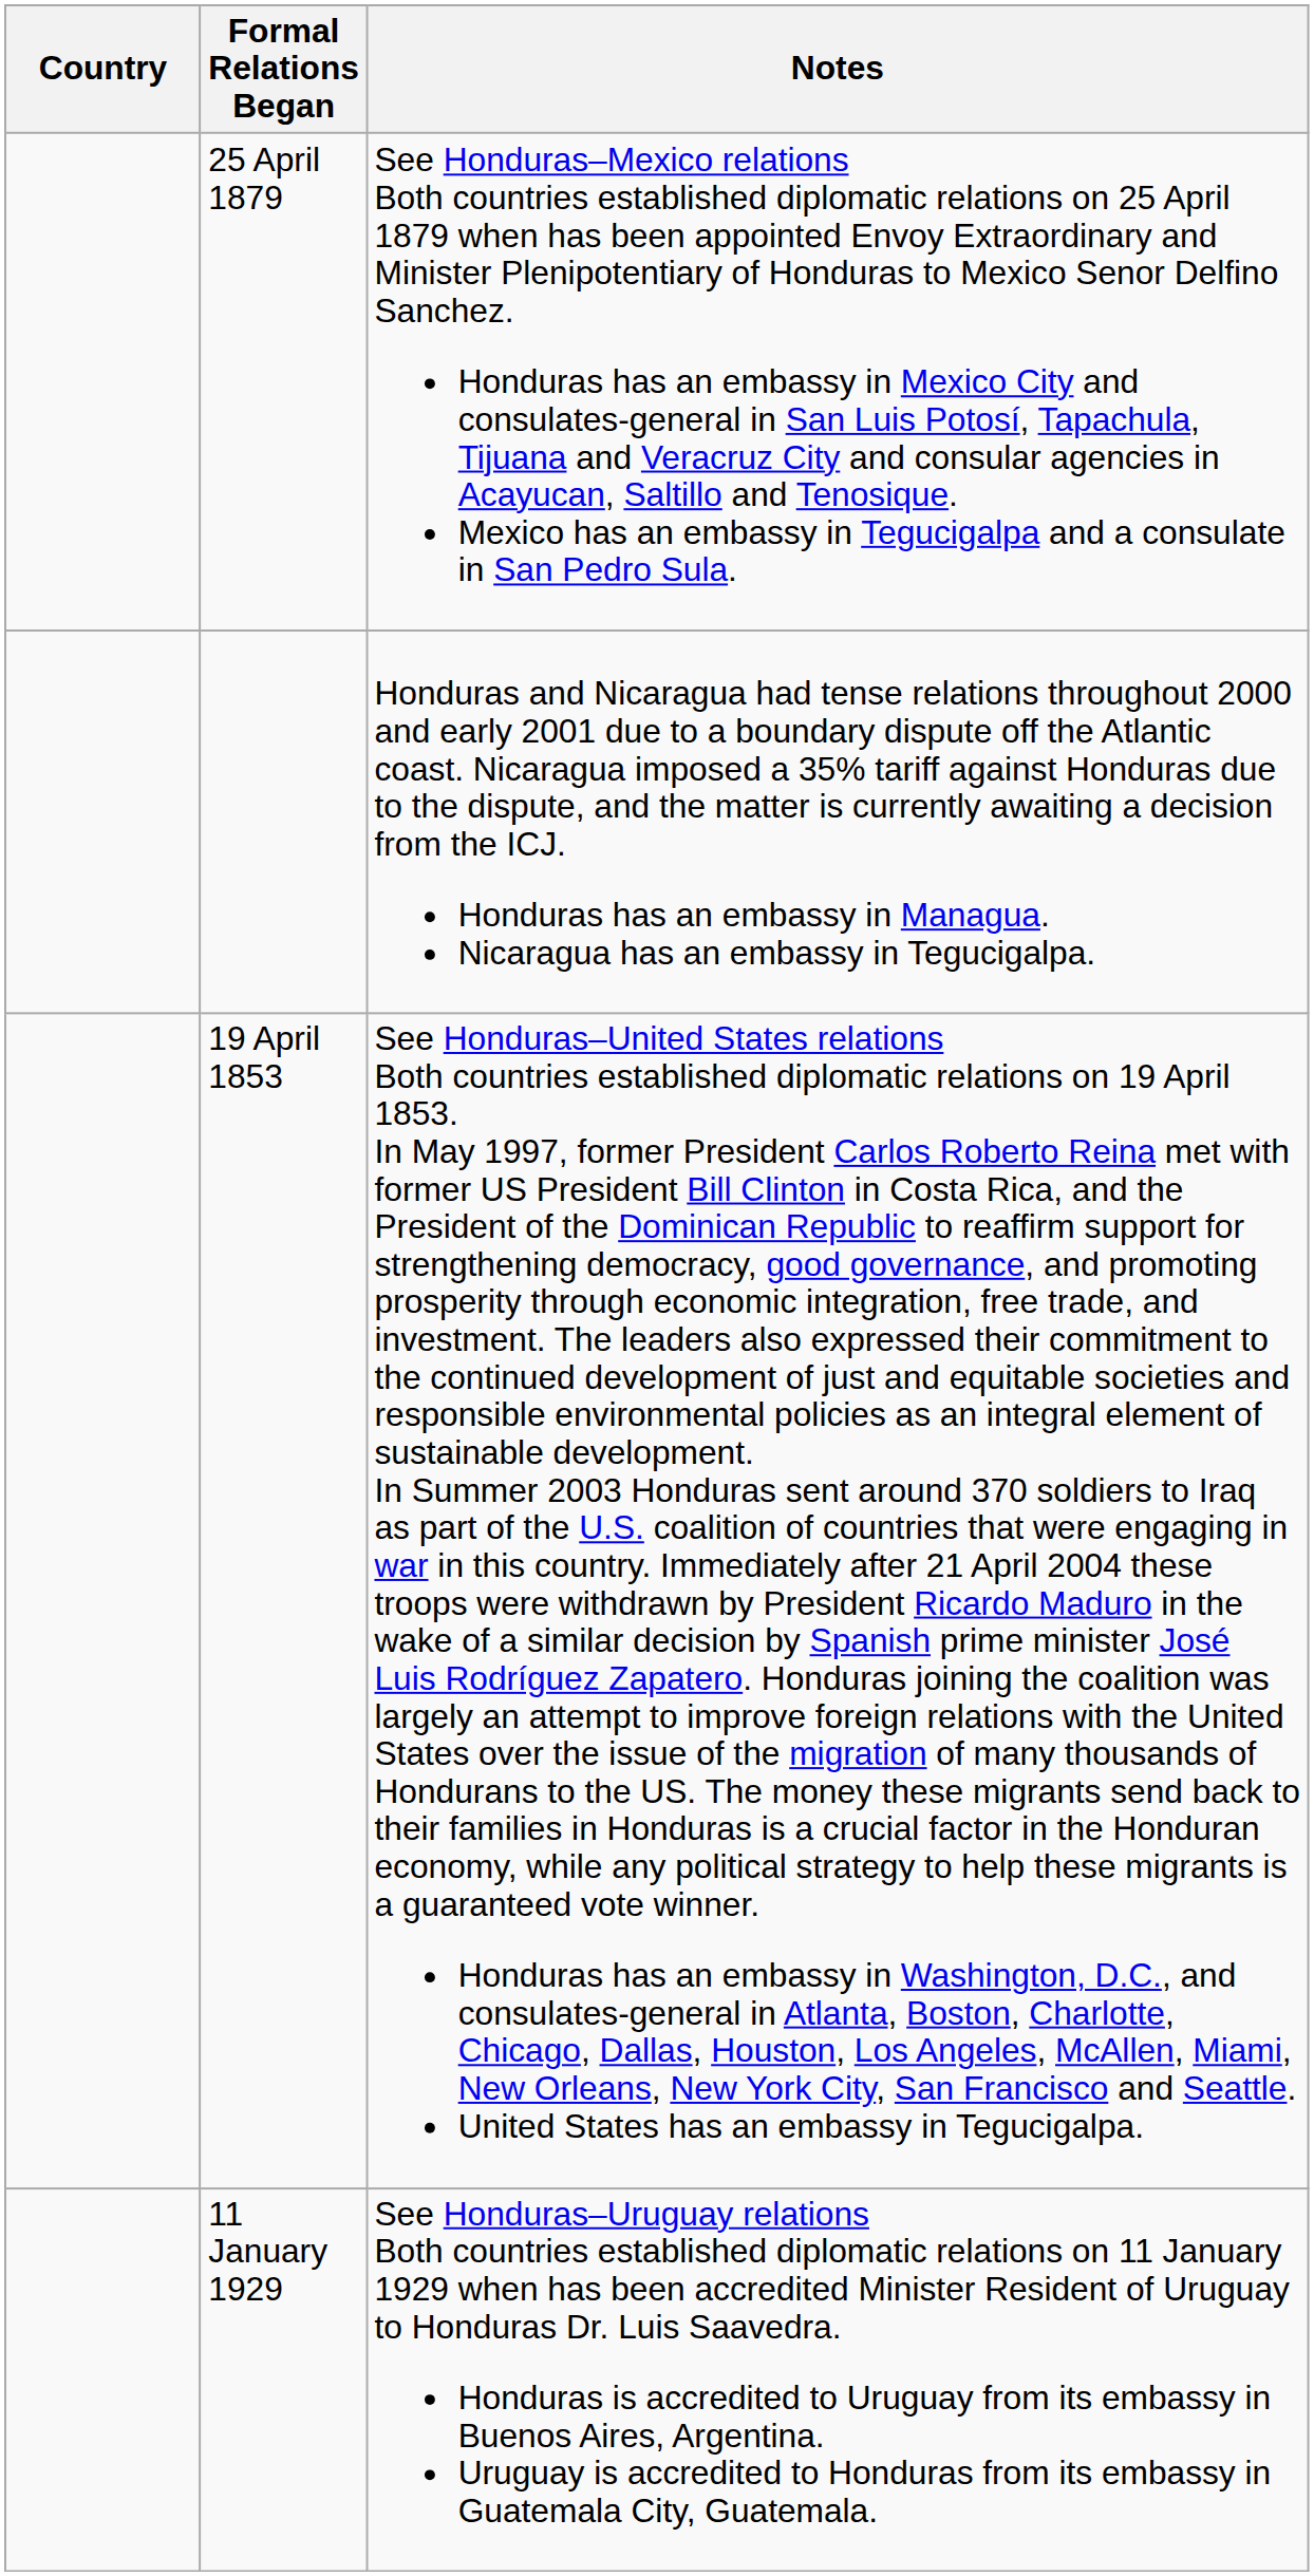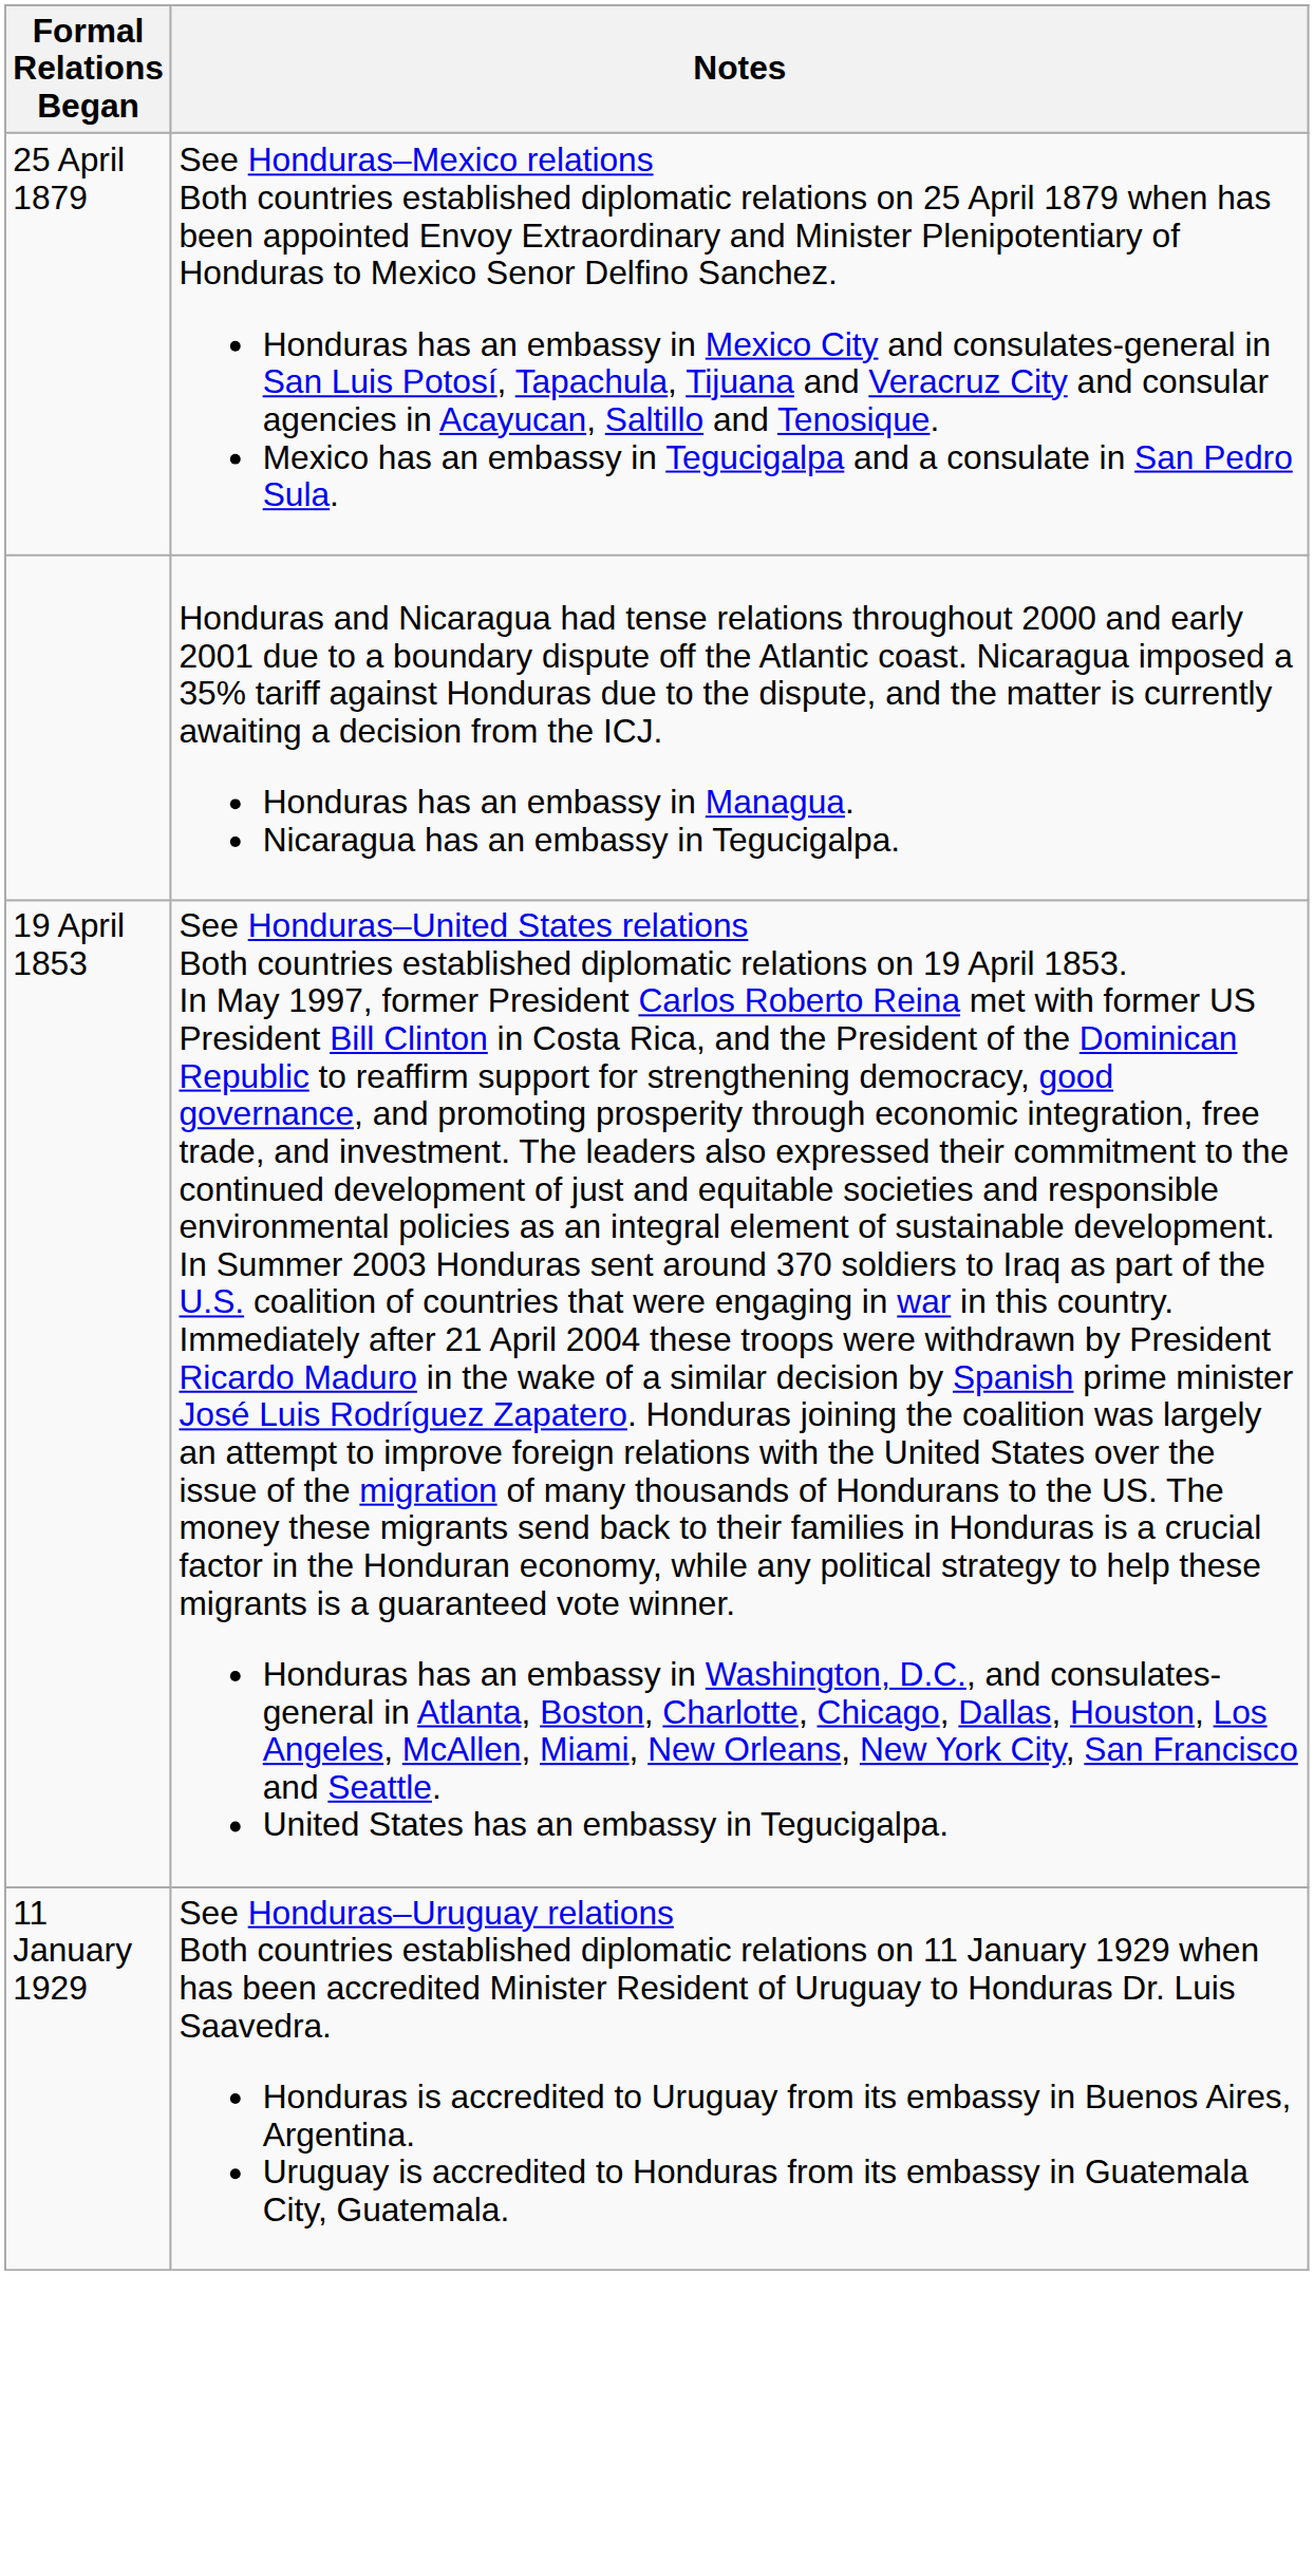 <table class="wikitable sortable" style="width:100%; margin:auto;">
 <tr>
-<th style="width:15%;">Country</th>
 <th style="width:12%;">Formal Relations Began</th>
 <th>Notes</th>
 </tr>
 <tr valign="top">
-<td></td>
 <td>25 April 1879</td>
 <td>See <a href='#'>Honduras–Mexico relations</a><br>Both countries established diplomatic relations on 25 April 1879 when has been appointed Envoy Extraordinary and Minister Plenipotentiary of Honduras to Mexico Senor Delfino Sanchez.<ul><li>Honduras has an embassy in <a href='#'>Mexico City</a> and consulates-general in <a href='#'>San Luis Potosí</a>, <a href='#'>Tapachula</a>, <a href='#'>Tijuana</a> and <a href='#'>Veracruz City</a> and consular agencies in <a href='#'>Acayucan</a>, <a href='#'>Saltillo</a> and <a href='#'>Tenosique</a>.</li><li>Mexico has an embassy in <a href='#'>Tegucigalpa</a> and a consulate in <a href='#'>San Pedro Sula</a>.</li></ul></td>
 </tr>
 <tr valign="top">
 <td></td>
-<td></td>
 <td><br>Honduras and Nicaragua had tense relations throughout 2000 and early 2001 due to a boundary dispute off the Atlantic coast. Nicaragua imposed a 35% tariff against Honduras due to the dispute, and the matter is currently awaiting a decision from the ICJ.<ul><li>Honduras has an embassy in <a href='#'>Managua</a>.</li><li>Nicaragua has an embassy in Tegucigalpa.</li></ul></td>
 </tr>
 <tr valign="top">
-<td></td>
 <td>19 April 1853</td>
 <td>See <a href='#'>Honduras–United States relations</a><br>Both countries established diplomatic relations on 19 April 1853.<br>In May 1997, former President <a href='#'>Carlos Roberto Reina</a> met with former US President <a href='#'>Bill Clinton</a> in Costa Rica, and the President of the <a href='#'>Dominican Republic</a> to reaffirm support for strengthening democracy, <a href='#'>good governance</a>, and promoting prosperity through economic integration, free trade, and investment. The leaders also expressed their commitment to the continued development of just and equitable societies and responsible environmental policies as an integral element of sustainable development.<br>In Summer 2003 Honduras sent around 370 soldiers to Iraq as part of the <a href='#'>U.S.</a> coalition of countries that were engaging in <a href='#'>war</a> in this country. Immediately after 21 April 2004 these troops were withdrawn by President <a href='#'>Ricardo Maduro</a> in the wake of a similar decision by <a href='#'>Spanish</a> prime minister <a href='#'>José Luis Rodríguez Zapatero</a>. Honduras joining the coalition was largely an attempt to improve foreign relations with the United States over the issue of the <a href='#'>migration</a> of many thousands of Hondurans to the US. The money these migrants send back to their families in Honduras is a crucial factor in the Honduran economy, while any political strategy to help these migrants is a guaranteed vote winner.<ul><li>Honduras has an embassy in <a href='#'>Washington, D.C.</a>, and consulates-general in <a href='#'>Atlanta</a>, <a href='#'>Boston</a>, <a href='#'>Charlotte</a>, <a href='#'>Chicago</a>, <a href='#'>Dallas</a>, <a href='#'>Houston</a>, <a href='#'>Los Angeles</a>, <a href='#'>McAllen</a>, <a href='#'>Miami</a>, <a href='#'>New Orleans</a>, <a href='#'>New York City</a>, <a href='#'>San Francisco</a> and <a href='#'>Seattle</a>.</li><li>United States has an embassy in Tegucigalpa.</li></ul></td>
 </tr>
 <tr valign="top">
-<td></td>
 <td>11 January 1929</td>
 <td>See <a href='#'>Honduras–Uruguay relations</a><br>Both countries established diplomatic relations on 11 January 1929 when has been accredited Minister Resident of Uruguay to Honduras Dr. Luis Saavedra.<ul><li>Honduras is accredited to Uruguay from its embassy in Buenos Aires, Argentina.</li><li>Uruguay is accredited to Honduras from its embassy in Guatemala City, Guatemala.</li></ul></td>
 </tr>
 </table>
